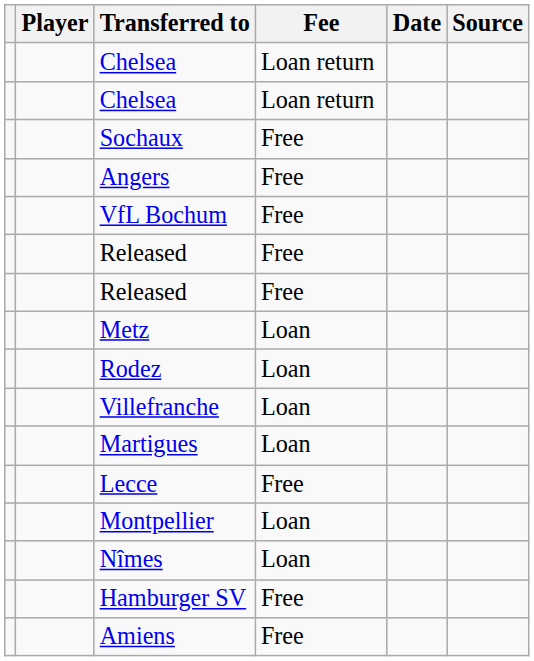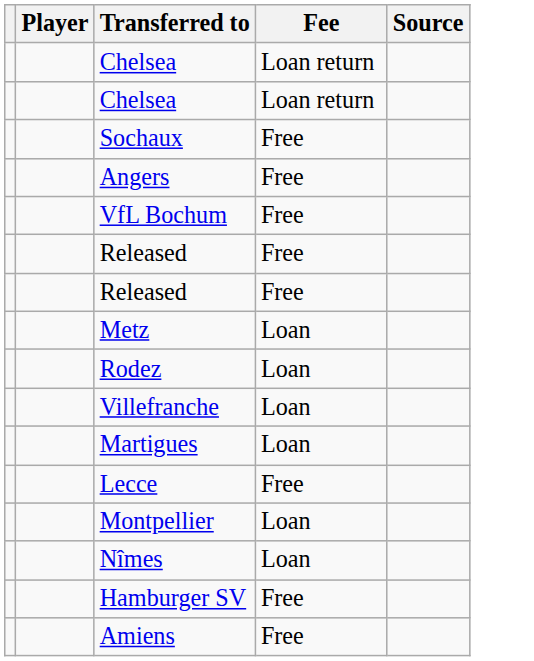 <table class="wikitable plainrowheaders sortable">
 <tr>
 <th></th>
 <th scope="col">Player</th>
 <th>Transferred to</th>
 <th style="width: 80px;">Fee</th>
-<th scope="col">Date</th>
 <th scope="col">Source</th>
 </tr>
 <tr>
 <td align="center"></td>
 <td></td>
 <td> <a href='#'>Chelsea</a></td>
 <td>Loan return</td>
 <td></td>
-<td></td>
 </tr>
 <tr>
 <td align="center"></td>
 <td></td>
 <td> <a href='#'>Chelsea</a></td>
 <td>Loan return</td>
-<td></td>
 <td></td>
 </tr>
 <tr>
 <td align="center"></td>
 <td></td>
 <td> <a href='#'>Sochaux</a></td>
 <td>Free</td>
 <td></td>
-<td></td>
 </tr>
 <tr>
 <td align="center"></td>
 <td></td>
 <td> <a href='#'>Angers</a></td>
 <td>Free</td>
-<td></td>
 <td></td>
 </tr>
 <tr>
 <td align="center"></td>
 <td></td>
 <td> <a href='#'>VfL Bochum</a></td>
 <td>Free</td>
 <td></td>
+</tr>
+<tr>
+<td align="center"></td>
+<td></td>
+<td>Released</td>
+<td>Free</td>
 <td></td>
 </tr>
 <tr>
 <td align="center"></td>
 <td></td>
 <td>Released</td>
 <td>Free</td>
 <td></td>
-<td></td>
-</tr>
-<tr>
-<td align="center"></td>
-<td></td>
-<td>Released</td>
-<td>Free</td>
-<td></td>
-<td></td>
 </tr>
 <tr>
 <td align="center"></td>
 <td></td>
 <td> <a href='#'>Metz</a></td>
 <td>Loan</td>
-<td></td>
 <td></td>
 </tr>
 <tr>
 <td align="center"></td>
 <td></td>
 <td> <a href='#'>Rodez</a></td>
 <td>Loan</td>
 <td></td>
-<td></td>
 </tr>
 <tr>
 <td align="center"></td>
 <td></td>
 <td> <a href='#'>Villefranche</a></td>
 <td>Loan</td>
-<td></td>
 <td></td>
 </tr>
 <tr>
 <td align="center"></td>
 <td></td>
 <td> <a href='#'>Martigues</a></td>
 <td>Loan</td>
 <td></td>
-<td></td>
 </tr>
 <tr>
 <td align="center"></td>
 <td></td>
 <td> <a href='#'>Lecce</a></td>
 <td>Free</td>
-<td></td>
 <td></td>
 </tr>
 <tr>
 <td align="center"></td>
 <td></td>
 <td> <a href='#'>Montpellier</a></td>
 <td>Loan</td>
 <td></td>
-<td></td>
 </tr>
 <tr>
 <td align="center"></td>
 <td></td>
 <td> <a href='#'>Nîmes</a></td>
 <td>Loan</td>
-<td></td>
 <td></td>
 </tr>
 <tr>
 <td align="center"></td>
 <td></td>
 <td> <a href='#'>Hamburger SV</a></td>
 <td>Free</td>
 <td></td>
-<td></td>
 </tr>
 <tr>
 <td align="center"></td>
 <td></td>
 <td> <a href='#'>Amiens</a></td>
 <td>Free</td>
 <td></td>
-<td></td>
 </tr>
 </table>
